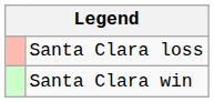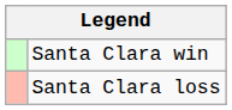 <table class="wikitable" style="font-size:90%">
 <tr>
 <th colspan="2">Legend</th>
 </tr>
 <tr>
+<td bgcolor="#ccffcc"> </td>
+<td>Santa Clara win</td>
+</tr>
+<tr>
 <td bgcolor="#ffbbb"> </td>
 <td>Santa Clara loss</td>
 </tr>
-<tr>
-<td bgcolor="#ccffcc"> </td>
-<td>Santa Clara win</td>
-</tr>
 </table>
